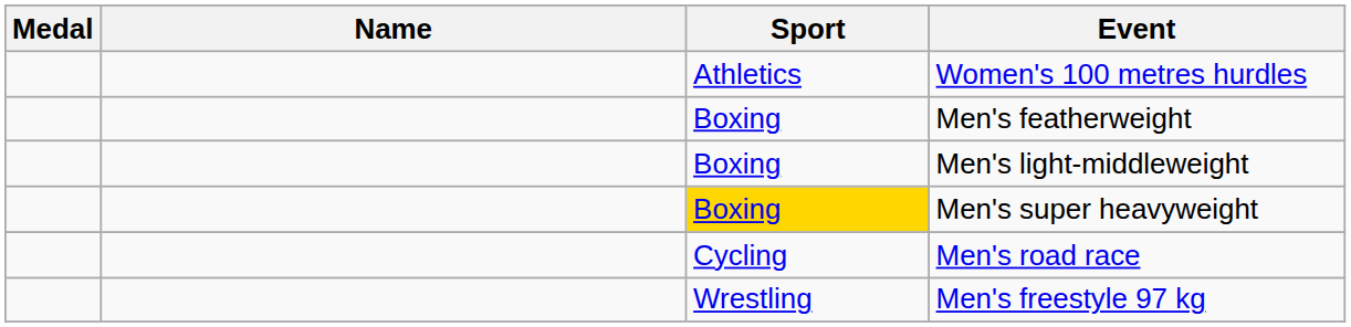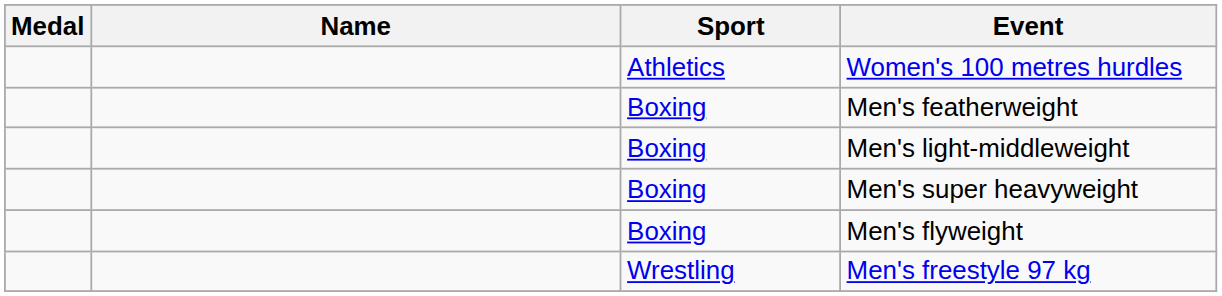 <table class="wikitable sortable"  style="font-size:90%">
 <tr>
 <th>Medal</th>
 <th style="width:20em">Name</th>
 <th style="width:8em">Sport</th>
 <th style="width:14em">Event</th>
 </tr>
 <tr>
 <td></td>
 <td></td>
 <td><a href='#'>Athletics</a></td>
 <td><a href='#'>Women's 100 metres hurdles</a></td>
 </tr>
 <tr>
 <td></td>
 <td></td>
 <td><a href='#'>Boxing</a></td>
 <td>Men's featherweight</td>
 </tr>
 <tr>
 <td></td>
 <td></td>
 <td><a href='#'>Boxing</a></td>
 <td>Men's light-middleweight</td>
 </tr>
 <tr>
 <td></td>
 <td></td>
-<td style="background: gold;"><a href='#'>Boxing</a></td>
+<td><a href='#'>Boxing</a></td>
 <td>Men's super heavyweight</td>
 </tr>
 <tr>
 <td></td>
 <td></td>
-<td><a href='#'>Cycling</a></td>
-<td><a href='#'>Men's road race</a></td>
+<td><a href='#'>Boxing</a></td>
+<td>Men's flyweight</td>
 </tr>
 <tr>
 <td></td>
 <td></td>
 <td><a href='#'>Wrestling</a></td>
 <td><a href='#'>Men's freestyle 97 kg</a></td>
 </tr>
 </table>
